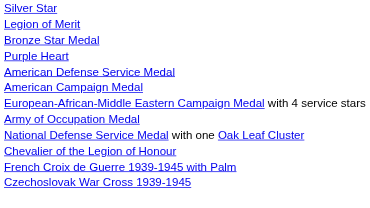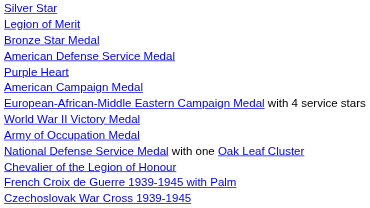 <table>
 <tr>
 <td></td>
 <td><a href='#'>Silver Star</a></td>
 </tr>
 <tr>
 <td></td>
 <td><a href='#'>Legion of Merit</a></td>
 </tr>
 <tr>
 <td></td>
 <td><a href='#'>Bronze Star Medal</a></td>
 </tr>
 <tr>
 <td></td>
-<td><a href='#'>Purple Heart</a></td>
+<td><a href='#'>American Defense Service Medal</a></td>
 </tr>
 <tr>
 <td></td>
-<td><a href='#'>American Defense Service Medal</a></td>
+<td><a href='#'>Purple Heart</a></td>
 </tr>
 <tr>
 <td></td>
 <td><a href='#'>American Campaign Medal</a></td>
 </tr>
 <tr>
 <td></td>
 <td><a href='#'>European-African-Middle Eastern Campaign Medal</a> with 4 service stars</td>
+</tr>
+<tr>
+<td></td>
+<td><a href='#'>World War II Victory Medal</a></td>
 </tr>
 <tr>
 <td></td>
 <td><a href='#'>Army of Occupation Medal</a></td>
 </tr>
 <tr>
 <td></td>
 <td><a href='#'>National Defense Service Medal</a> with one <a href='#'>Oak Leaf Cluster</a></td>
 </tr>
 <tr>
 <td></td>
 <td><a href='#'>Chevalier of the Legion of Honour</a></td>
 </tr>
 <tr>
 <td></td>
 <td><a href='#'>French Croix de Guerre 1939-1945 with Palm</a></td>
 </tr>
 <tr>
 <td></td>
 <td><a href='#'>Czechoslovak War Cross 1939-1945</a></td>
 </tr>
 </table>
